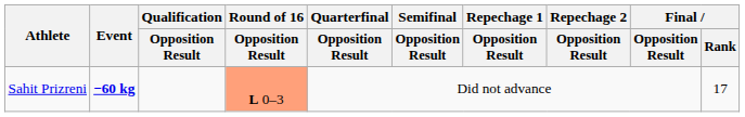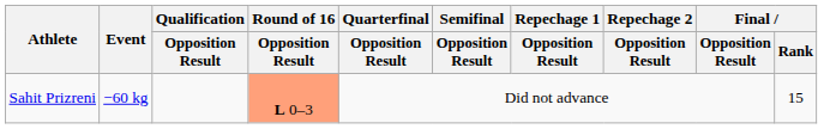 <table class="wikitable" style="font-size:90%">
 <tr>
 <th rowspan="2">Athlete</th>
 <th rowspan="2">Event</th>
 <th>Qualification</th>
 <th>Round of 16</th>
 <th>Quarterfinal</th>
 <th>Semifinal</th>
 <th>Repechage 1</th>
 <th>Repechage 2</th>
 <th colspan=2>Final / </th>
 </tr>
 <tr style="font-size: 95%">
 <th>Opposition<br>Result</th>
 <th>Opposition<br>Result</th>
 <th>Opposition<br>Result</th>
 <th>Opposition<br>Result</th>
 <th>Opposition<br>Result</th>
 <th>Opposition<br>Result</th>
 <th>Opposition<br>Result</th>
 <th>Rank</th>
 </tr>
 <tr align=center>
 <td align=left><a href='#'>Sahit Prizreni</a></td>
-<td align=left><strong><a href='#'>−60 kg</a></strong></td>
+<td align=left><a href='#'>−60 kg</a></td>
 <td></td>
 <td style="background: lightsalmon;"><br><strong>L</strong> 0–3 <sup></sup></td>
 <td colspan=5>Did not advance</td>
-<td>17</td>
+<td>15</td>
 </tr>
 </table>
